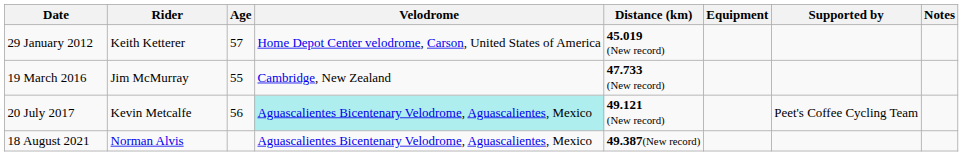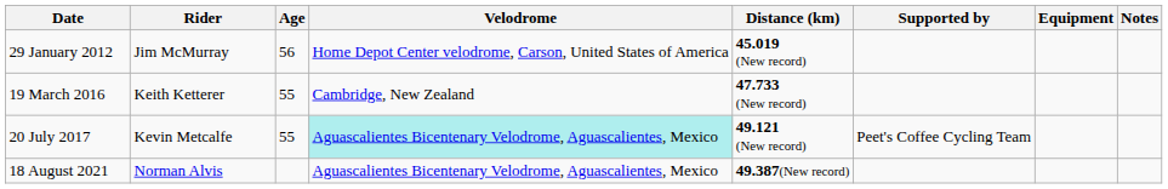 <table class="wikitable sortable mw-collapsible mw-collapsed" style="min-width:22em">
 <tr>
 <th width=120>Date</th>
 <th width=140>Rider</th>
 <th>Age</th>
 <th>Velodrome</th>
 <th>Distance (km)</th>
+<th>Supported by</th>
 <th>Equipment</th>
-<th>Supported by</th>
 <th>Notes</th>
 </tr>
 <tr>
 <td>29 January 2012</td>
-<td> Keith Ketterer</td>
-<td>57</td>
+<td> Jim McMurray</td>
+<td>56</td>
 <td><a href='#'>Home Depot Center velodrome</a>, <a href='#'>Carson</a>, United States of America</td>
 <td><strong>45.019</strong><br><small>(New record)</small></td>
 <td></td>
 <td></td>
 <td></td>
 </tr>
 <tr>
 <td>19 March 2016</td>
-<td> Jim McMurray</td>
+<td> Keith Ketterer</td>
 <td>55</td>
 <td><a href='#'>Cambridge</a>, New Zealand</td>
 <td><strong>47.733</strong><br><small>(New record)</small></td>
 <td></td>
 <td></td>
 <td></td>
 </tr>
 <tr>
 <td>20 July 2017</td>
 <td> Kevin Metcalfe</td>
-<td>56</td>
+<td>55</td>
 <td style="background: paleturquoise;"><a href='#'>Aguascalientes Bicentenary Velodrome</a>, <a href='#'>Aguascalientes</a>, Mexico</td>
 <td><strong>49.121</strong><br><small>(New record)</small></td>
+<td>Peet's Coffee Cycling Team</td>
 <td></td>
-<td>Peet's Coffee Cycling Team</td>
 <td></td>
 </tr>
 <tr>
 <td>18 August 2021</td>
 <td> <a href='#'>Norman Alvis</a></td>
 <td></td>
 <td><a href='#'>Aguascalientes Bicentenary Velodrome</a>, <a href='#'>Aguascalientes</a>, Mexico</td>
 <td><strong>49.387</strong><small>(New record)</small></td>
 <td></td>
 <td></td>
 <td></td>
 </tr>
 </table>
